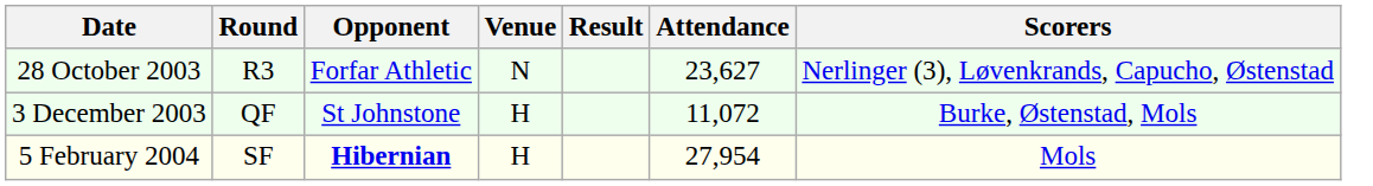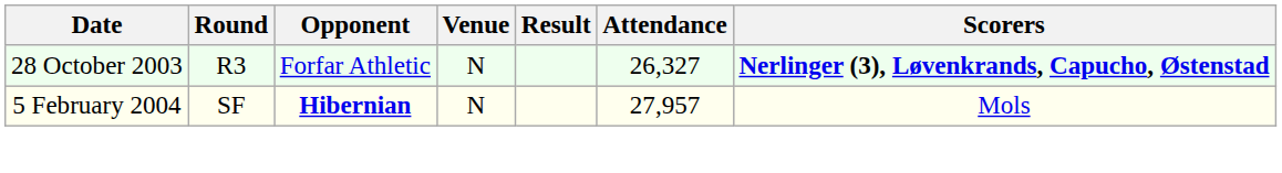 <table class="wikitable sortable" style="font-size:100%; text-align:center">
 <tr>
 <th>Date</th>
 <th>Round</th>
 <th>Opponent</th>
 <th>Venue</th>
 <th>Result</th>
 <th>Attendance</th>
 <th>Scorers</th>
 </tr>
 <tr bgcolor = "#EEFFEE">
 <td>28 October 2003</td>
 <td>R3</td>
 <td><a href='#'>Forfar Athletic</a></td>
 <td>N</td>
 <td></td>
-<td>23,627</td>
-<td><a href='#'>Nerlinger</a> (3), <a href='#'>Løvenkrands</a>, <a href='#'>Capucho</a>, <a href='#'>Østenstad</a></td>
-</tr>
-<tr bgcolor = "#EEFFEE">
-<td>3 December 2003</td>
-<td>QF</td>
-<td><a href='#'>St Johnstone</a></td>
-<td>H</td>
-<td></td>
-<td>11,072</td>
-<td><a href='#'>Burke</a>, <a href='#'>Østenstad</a>, <a href='#'>Mols</a></td>
+<td>26,327</td>
+<td><strong><a href='#'>Nerlinger</a> (3), <a href='#'>Løvenkrands</a>, <a href='#'>Capucho</a>, <a href='#'>Østenstad</a></strong></td>
 </tr>
 <tr bgcolor = "#FFFFEE">
 <td>5 February 2004</td>
 <td>SF</td>
 <td><strong><a href='#'>Hibernian</a></strong></td>
-<td>H</td>
+<td>N</td>
 <td></td>
-<td>27,954</td>
+<td>27,957</td>
 <td><a href='#'>Mols</a></td>
 </tr>
 </table>
